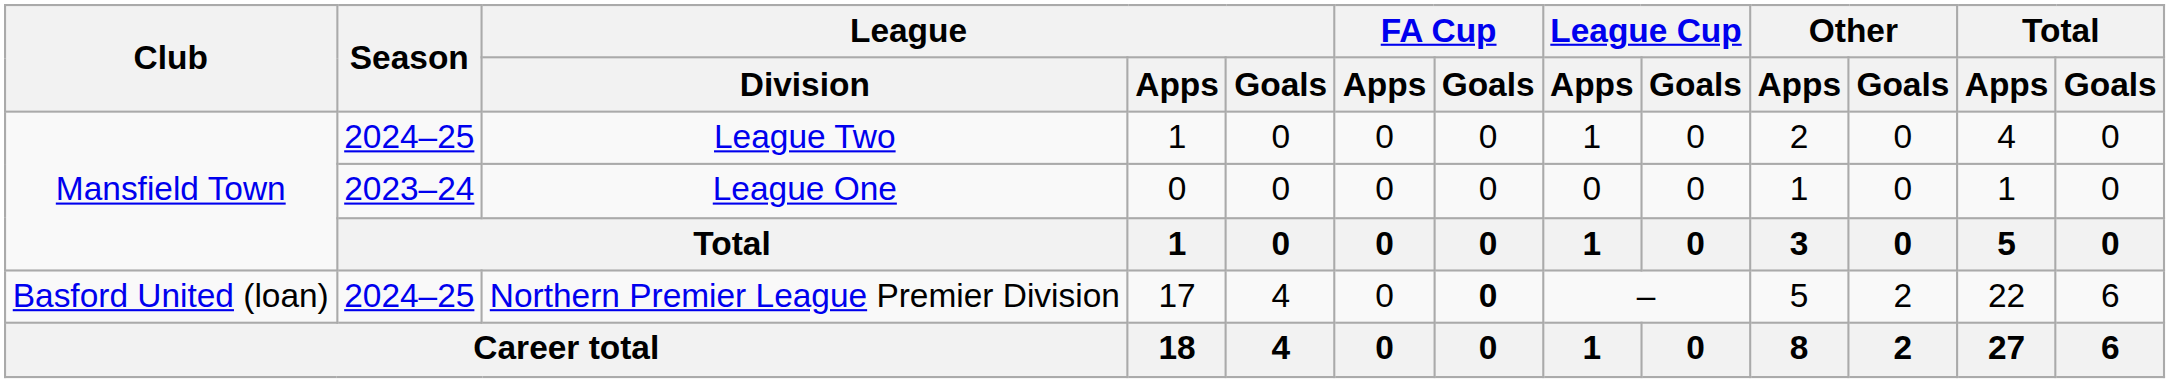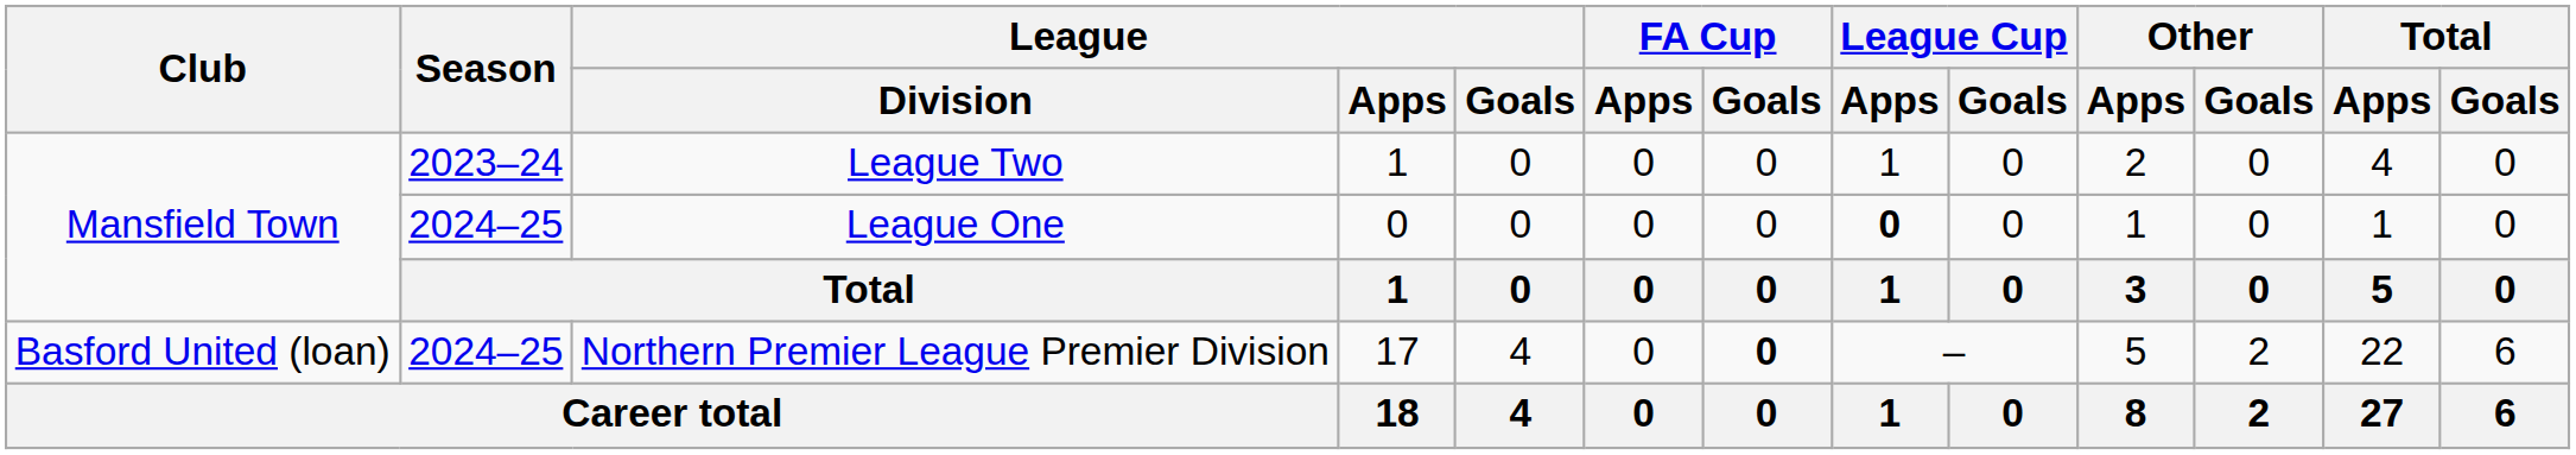 <table class="wikitable" style="text-align: center">
 <tr>
 <th rowspan="2">Club</th>
 <th rowspan="2">Season</th>
 <th colspan="3">League</th>
 <th colspan="2"><a href='#'>FA Cup</a></th>
 <th colspan="2"><a href='#'>League Cup</a></th>
 <th colspan="2">Other</th>
 <th colspan="2">Total</th>
 </tr>
 <tr>
 <th>Division</th>
 <th>Apps</th>
 <th>Goals</th>
 <th>Apps</th>
 <th>Goals</th>
 <th>Apps</th>
 <th>Goals</th>
 <th>Apps</th>
 <th>Goals</th>
 <th>Apps</th>
 <th>Goals</th>
 </tr>
 <tr>
 <td rowspan=3><a href='#'>Mansfield Town</a></td>
-<td><a href='#'>2024–25</a></td>
+<td><a href='#'>2023–24</a></td>
 <td><a href='#'>League Two</a></td>
 <td>1</td>
 <td>0</td>
 <td>0</td>
 <td>0</td>
 <td>1</td>
 <td>0</td>
 <td>2</td>
 <td>0</td>
 <td>4</td>
 <td>0</td>
 </tr>
 <tr>
-<td><a href='#'>2023–24</a></td>
+<td><a href='#'>2024–25</a></td>
 <td><a href='#'>League One</a></td>
 <td>0</td>
 <td>0</td>
 <td>0</td>
 <td>0</td>
-<td>0</td>
+<td><strong>0</strong></td>
 <td>0</td>
 <td>1</td>
 <td>0</td>
 <td>1</td>
 <td>0</td>
 </tr>
 <tr>
 <th colspan=2>Total</th>
 <th>1</th>
 <th>0</th>
 <th>0</th>
 <th>0</th>
 <th>1</th>
 <th>0</th>
 <th>3</th>
 <th>0</th>
 <th>5</th>
 <th>0</th>
 </tr>
 <tr>
 <td><a href='#'>Basford United</a> (loan)</td>
 <td><a href='#'>2024–25</a></td>
 <td><a href='#'>Northern Premier League</a> Premier Division</td>
 <td>17</td>
 <td>4</td>
 <td>0</td>
 <td><strong>0</strong></td>
 <td colspan=2>–</td>
 <td>5</td>
 <td>2</td>
 <td>22</td>
 <td>6</td>
 </tr>
 <tr>
 <th colspan="3">Career total</th>
 <th>18</th>
 <th>4</th>
 <th>0</th>
 <th>0</th>
 <th>1</th>
 <th>0</th>
 <th>8</th>
 <th>2</th>
 <th>27</th>
 <th>6</th>
 </tr>
 </table>
